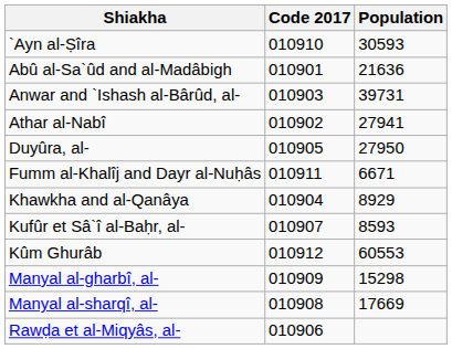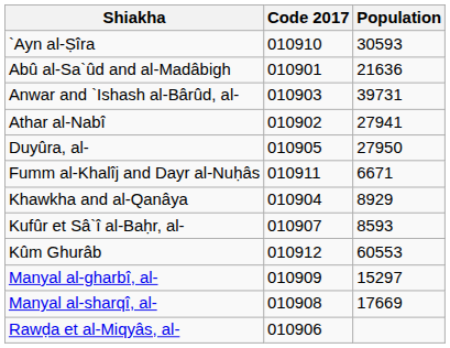 <table class="wikitable">
 <tr>
 <th colspan="1" rowspan="1">Shiakha</th>
 <th colspan="1" rowspan="1">Code 2017</th>
 <th colspan="1" rowspan="1">Population</th>
 </tr>
 <tr>
 <td>`Ayn al-Ṣîra</td>
 <td>010910</td>
 <td>30593</td>
 </tr>
 <tr>
 <td>Abû al-Sa`ûd and al-Madâbigh</td>
 <td>010901</td>
 <td>21636</td>
 </tr>
 <tr>
 <td>Anwar and `Ishash al-Bârûd, al-</td>
 <td>010903</td>
 <td>39731</td>
 </tr>
 <tr>
 <td>Athar al-Nabî</td>
 <td>010902</td>
 <td>27941</td>
 </tr>
 <tr>
 <td>Duyûra, al-</td>
 <td>010905</td>
 <td>27950</td>
 </tr>
 <tr>
 <td>Fumm al-Khalîj and Dayr al-Nuḥâs</td>
 <td>010911</td>
 <td>6671</td>
 </tr>
 <tr>
 <td>Khawkha and al-Qanâya</td>
 <td>010904</td>
 <td>8929</td>
 </tr>
 <tr>
 <td>Kufûr et Sâ`î al-Baḥr, al-</td>
 <td>010907</td>
 <td>8593</td>
 </tr>
 <tr>
 <td>Kûm Ghurâb</td>
 <td>010912</td>
 <td>60553</td>
 </tr>
 <tr>
 <td><a href='#'>Manyal al-gharbî, al-</a></td>
 <td>010909</td>
-<td>15298</td>
+<td>15297</td>
 </tr>
 <tr>
 <td><a href='#'>Manyal al-sharqî, al-</a></td>
 <td>010908</td>
 <td>17669</td>
 </tr>
 <tr>
 <td><a href='#'>Rawḍa et al-Miqyâs, al-</a></td>
 <td>010906</td>
 <td></td>
 </tr>
 </table>
